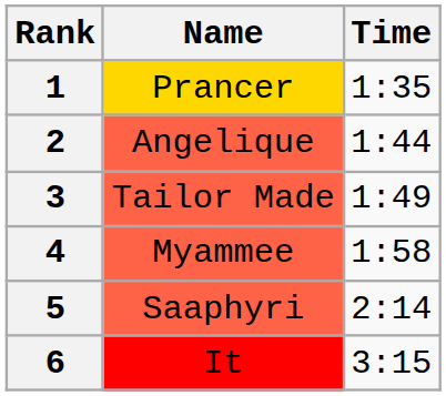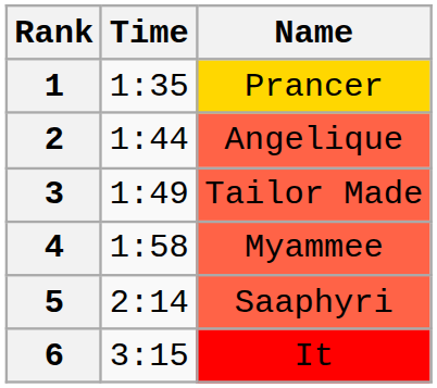 <table class="wikitable" style="margin:1em auto; text-align:center">
 <tr>
 <th>Rank</th>
+<th>Time</th>
 <th>Name</th>
-<th>Time</th>
 </tr>
 <tr>
 <th>1</th>
+<td>1:35</td>
 <td style="background:gold;">Prancer</td>
-<td>1:35</td>
 </tr>
 <tr>
 <th>2</th>
+<td>1:44</td>
 <td style="background:tomato;">Angelique</td>
-<td>1:44</td>
 </tr>
 <tr>
 <th>3</th>
+<td>1:49</td>
 <td style="background:tomato;">Tailor Made</td>
-<td>1:49</td>
 </tr>
 <tr>
 <th>4</th>
+<td>1:58</td>
 <td style="background:tomato;">Myammee</td>
-<td>1:58</td>
 </tr>
 <tr>
 <th>5</th>
+<td>2:14</td>
 <td style="background:tomato;">Saaphyri</td>
-<td>2:14</td>
 </tr>
 <tr>
 <th>6</th>
+<td>3:15</td>
 <td style="background:red;">It</td>
-<td>3:15</td>
 </tr>
 </table>
